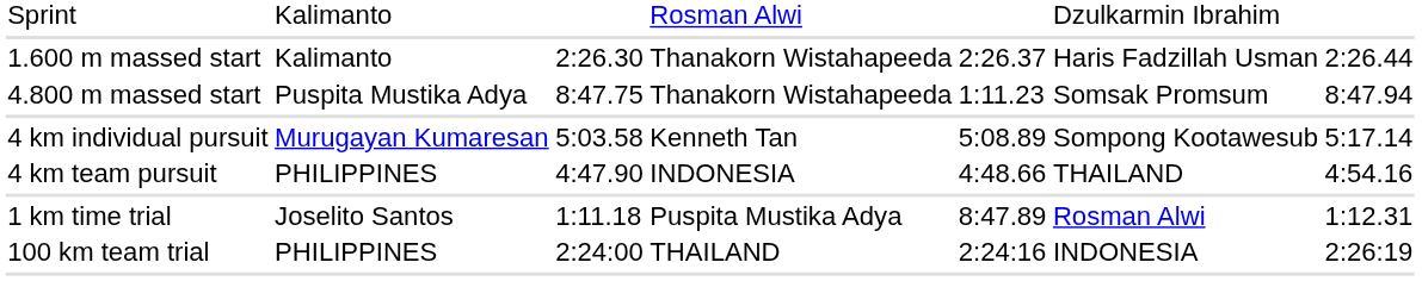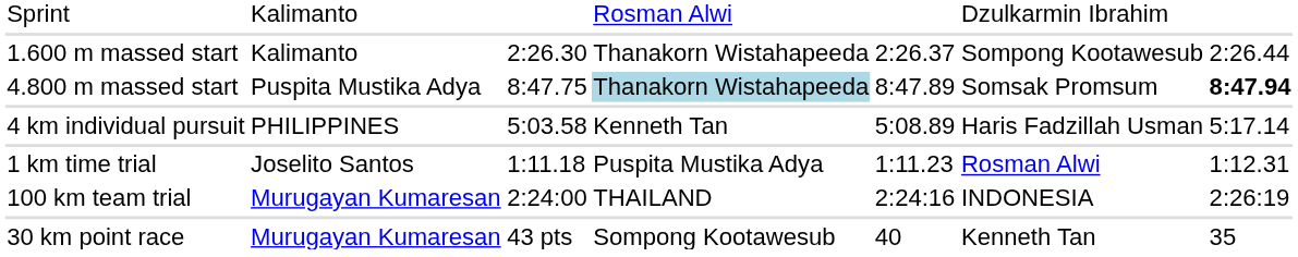 <table>
 <tr>
 <td>Sprint</td>
 <td> Kalimanto</td>
 <td></td>
 <td> <a href='#'>Rosman Alwi</a></td>
 <td></td>
 <td> Dzulkarmin Ibrahim</td>
 <td></td>
 </tr>
 <tr bgcolor=#DDDDDD>
 <td colspan=7></td>
 </tr>
 <tr>
 <td>1.600 m massed start</td>
 <td> Kalimanto</td>
 <td>2:26.30</td>
 <td> Thanakorn Wistahapeeda</td>
 <td>2:26.37</td>
-<td> Haris Fadzillah Usman</td>
+<td> Sompong Kootawesub</td>
 <td>2:26.44</td>
 </tr>
 <tr>
 <td>4.800 m massed start</td>
 <td> Puspita Mustika Adya</td>
 <td>8:47.75</td>
-<td> Thanakorn Wistahapeeda</td>
-<td>1:11.23</td>
+<td style="background: lightblue;"> Thanakorn Wistahapeeda</td>
+<td>8:47.89</td>
 <td> Somsak Promsum</td>
-<td>8:47.94</td>
+<td><strong>8:47.94</strong></td>
 </tr>
 <tr bgcolor=#DDDDDD>
 <td colspan=7></td>
 </tr>
 <tr>
 <td>4 km individual pursuit</td>
-<td> <a href='#'>Murugayan Kumaresan</a></td>
+<td> PHILIPPINES</td>
 <td>5:03.58</td>
 <td> Kenneth Tan</td>
 <td>5:08.89</td>
-<td> Sompong Kootawesub</td>
+<td> Haris Fadzillah Usman</td>
 <td>5:17.14</td>
-</tr>
-<tr>
-<td>4 km team pursuit</td>
-<td> PHILIPPINES</td>
-<td>4:47.90</td>
-<td> INDONESIA</td>
-<td>4:48.66</td>
-<td> THAILAND</td>
-<td>4:54.16</td>
 </tr>
 <tr bgcolor=#DDDDDD>
 <td colspan=7></td>
 </tr>
 <tr>
 <td>1 km time trial</td>
 <td> Joselito Santos</td>
 <td>1:11.18</td>
 <td> Puspita Mustika Adya</td>
-<td>8:47.89</td>
+<td>1:11.23</td>
 <td> <a href='#'>Rosman Alwi</a></td>
 <td>1:12.31</td>
 </tr>
 <tr>
 <td>100 km team trial</td>
-<td> PHILIPPINES</td>
+<td> <a href='#'>Murugayan Kumaresan</a></td>
 <td>2:24:00</td>
 <td> THAILAND</td>
 <td>2:24:16</td>
 <td> INDONESIA</td>
 <td>2:26:19</td>
 </tr>
 <tr bgcolor=#DDDDDD>
 <td colspan=7></td>
 </tr>
+<tr>
+<td>30 km point race</td>
+<td> <a href='#'>Murugayan Kumaresan</a></td>
+<td>43 pts</td>
+<td> Sompong Kootawesub</td>
+<td>40</td>
+<td> Kenneth Tan</td>
+<td>35</td>
+</tr>
 </table>
